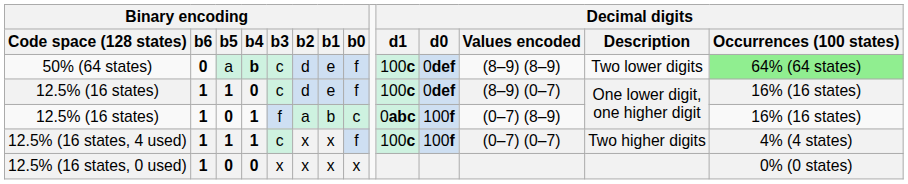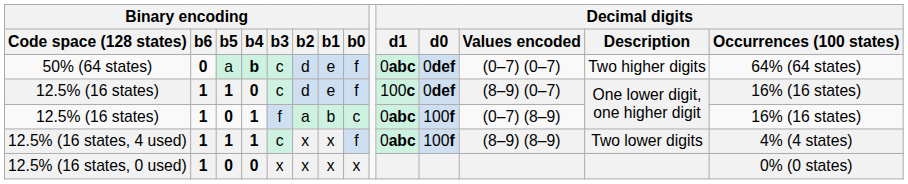 <table class="wikitable" border="1" style="text-align:center">
 <tr>
 <th scope="col" colspan="8">Binary encoding</th>
 <td rowspan="7"></td>
 <th scope="col" colspan="5">Decimal digits</th>
 </tr>
 <tr>
 <th scope="col">Code space (128 states)</th>
 <th scope="col">b6</th>
 <th scope="col">b5</th>
 <th scope="col">b4</th>
 <th scope="col">b3</th>
 <th scope="col">b2</th>
 <th scope="col">b1</th>
 <th scope="col">b0</th>
 <th !scope="col">d1</th>
 <th scope="col">d0</th>
 <th scope="col">Values encoded</th>
 <th scope="col">Description</th>
 <th scope="col">Occurrences (100 states)</th>
 </tr>
 <tr>
 <td>50% (64 states)</td>
 <td><strong>0</strong></td>
 <td bgcolor=#cef2e0>a</td>
 <td bgcolor=#cef2e0><strong>b</strong></td>
 <td bgcolor=#cef2e0>c</td>
 <td bgcolor=#cedff2>d</td>
 <td bgcolor=#cedff2>e</td>
 <td bgcolor=#cedff2>f</td>
-<td bgcolor=#cef2e0>100<strong>c</strong></td>
+<td bgcolor=#cef2e0>0<strong>abc</strong></td>
 <td bgcolor=#cedff2>0<strong>def</strong></td>
-<td>(8–9) (8–9)</td>
-<td>Two lower digits</td>
-<td style="background: lightgreen;">64% (64 states)</td>
+<td>(0–7) (0–7)</td>
+<td>Two higher digits</td>
+<td>64% (64 states)</td>
 </tr>
 <tr bgcolor=#f2f2f2>
 <td>12.5% (16 states)</td>
 <td><strong>1</strong></td>
 <td><strong>1</strong></td>
 <td><strong>0</strong></td>
 <td bgcolor=#cef2e0>c</td>
 <td bgcolor=#cedff2>d</td>
 <td bgcolor=#cedff2>e</td>
 <td bgcolor=#cedff2>f</td>
 <td bgcolor=#cef2e0>100<strong>c</strong></td>
 <td bgcolor=#cedff2>0<strong>def</strong></td>
 <td>(8–9) (0–7)</td>
 <td rowspan="2">One lower digit,<br>one higher digit</td>
 <td>16% (16 states)</td>
 </tr>
 <tr>
 <td>12.5% (16 states)</td>
 <td><strong>1</strong></td>
 <td><strong>0</strong></td>
 <td><strong>1</strong></td>
 <td bgcolor=#cedff2>f</td>
 <td bgcolor=#cef2e0>a</td>
 <td bgcolor=#cef2e0>b</td>
 <td bgcolor=#cef2e0>c</td>
 <td bgcolor=#cef2e0>0<strong>abc</strong></td>
 <td bgcolor=#cedff2>100<strong>f</strong></td>
 <td>(0–7) (8–9)</td>
 <td>16% (16 states)</td>
 </tr>
 <tr bgcolor=#f2f2f2>
 <td>12.5% (16 states, 4 used)</td>
 <td><strong>1</strong></td>
 <td><strong>1</strong></td>
 <td><strong>1</strong></td>
 <td bgcolor=#cef2e0>c</td>
 <td>x</td>
 <td>x</td>
 <td bgcolor=#cedff2>f</td>
-<td bgcolor=#cef2e0>100<strong>c</strong></td>
+<td bgcolor=#cef2e0>0<strong>abc</strong></td>
 <td bgcolor=#cedff2>100<strong>f</strong></td>
-<td>(0–7) (0–7)</td>
-<td>Two higher digits</td>
+<td>(8–9) (8–9)</td>
+<td>Two lower digits</td>
 <td>4% (4 states)</td>
 </tr>
 <tr bgcolor=#f2f2f2>
 <td>12.5% (16 states, 0 used)</td>
 <td><strong>1</strong></td>
 <td><strong>0</strong></td>
 <td><strong>0</strong></td>
 <td>x</td>
 <td>x</td>
 <td>x</td>
 <td>x</td>
 <td></td>
 <td></td>
 <td></td>
 <td></td>
 <td>0% (0 states)</td>
 </tr>
 </table>
